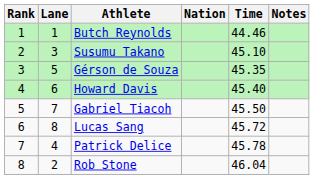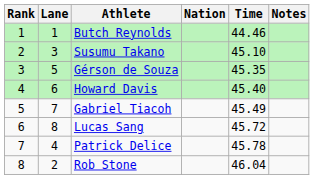 <table class="wikitable sortable" style="text-align:center">
 <tr>
 <th>Rank</th>
 <th>Lane</th>
 <th>Athlete</th>
 <th>Nation</th>
 <th>Time</th>
 <th>Notes</th>
 </tr>
 <tr style="background:#bbf3bb;">
 <td>1</td>
 <td>1</td>
 <td align=left><a href='#'>Butch Reynolds</a></td>
 <td align=left></td>
 <td>44.46</td>
 <td></td>
 </tr>
 <tr style="background:#bbf3bb;">
 <td>2</td>
 <td>3</td>
 <td align=left><a href='#'>Susumu Takano</a></td>
 <td align=left></td>
 <td>45.10</td>
 <td></td>
 </tr>
 <tr style="background:#bbf3bb;">
 <td>3</td>
 <td>5</td>
 <td align=left><a href='#'>Gérson de Souza</a></td>
 <td align=left></td>
 <td>45.35</td>
 <td></td>
 </tr>
 <tr style="background:#bbf3bb;">
 <td>4</td>
 <td>6</td>
 <td align=left><a href='#'>Howard Davis</a></td>
 <td align=left></td>
 <td>45.40</td>
 <td></td>
 </tr>
 <tr>
 <td>5</td>
 <td>7</td>
 <td align=left><a href='#'>Gabriel Tiacoh</a></td>
 <td align=left></td>
-<td>45.50</td>
+<td>45.49</td>
 <td></td>
 </tr>
 <tr>
 <td>6</td>
 <td>8</td>
 <td align=left><a href='#'>Lucas Sang</a></td>
 <td align=left></td>
 <td>45.72</td>
 <td></td>
 </tr>
 <tr>
 <td>7</td>
 <td>4</td>
 <td align=left><a href='#'>Patrick Delice</a></td>
 <td align=left></td>
 <td>45.78</td>
 <td></td>
 </tr>
 <tr>
 <td>8</td>
 <td>2</td>
 <td align=left><a href='#'>Rob Stone</a></td>
 <td align=left></td>
 <td>46.04</td>
 <td></td>
 </tr>
 </table>
